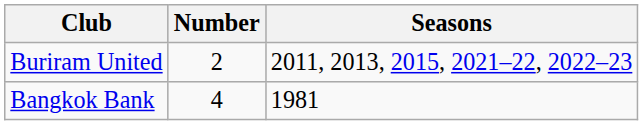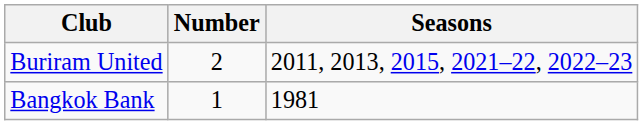 <table class="wikitable sortable">
 <tr>
 <th>Club</th>
 <th>Number</th>
 <th>Seasons</th>
 </tr>
 <tr>
 <td><a href='#'>Buriram United</a></td>
 <td style="text-align:center">2</td>
 <td>2011, 2013, <a href='#'>2015</a>, <a href='#'>2021–22</a>, <a href='#'>2022–23</a></td>
 </tr>
 <tr>
 <td><a href='#'>Bangkok Bank</a></td>
-<td style="text-align:center">4</td>
+<td style="text-align:center">1</td>
 <td>1981</td>
 </tr>
 </table>
